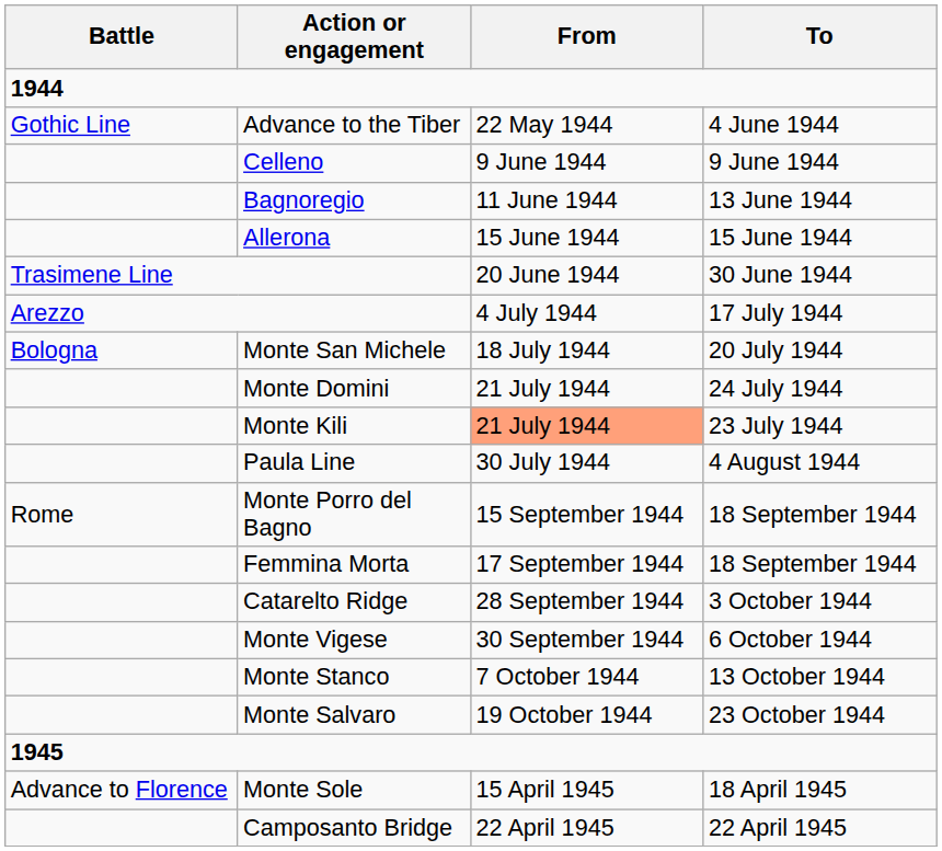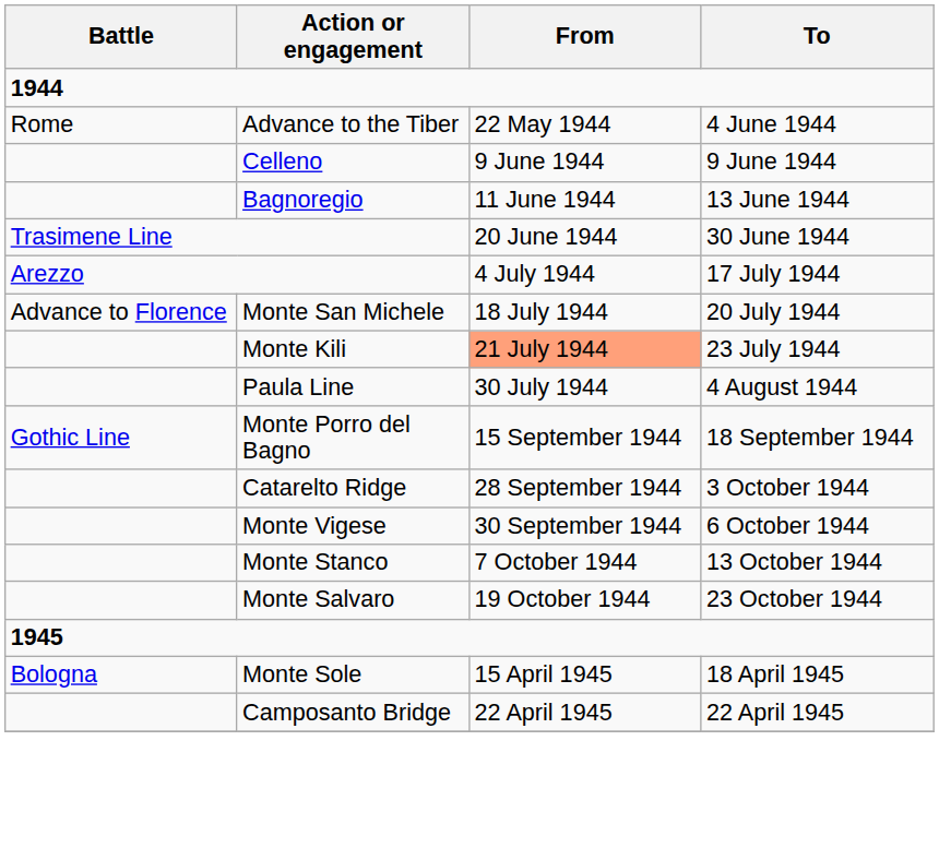 <table class="wikitable">
 <tr>
 <th>Battle</th>
 <th>Action or engagement</th>
 <th>From</th>
 <th>To</th>
 </tr>
 <tr>
 <td colspan="4"><strong>1944</strong></td>
 </tr>
 <tr>
-<td><a href='#'>Gothic Line</a></td>
+<td width="150pt">Rome</td>
 <td width="150pt">Advance to the Tiber</td>
 <td width="150pt">22 May 1944</td>
 <td width="150pt">4 June 1944</td>
 </tr>
 <tr ---->
 <td></td>
 <td><a href='#'>Celleno</a></td>
 <td>9 June 1944</td>
 <td>9 June 1944</td>
 </tr>
 <tr>
 <td></td>
 <td><a href='#'>Bagnoregio</a></td>
 <td>11 June 1944</td>
 <td>13 June 1944</td>
 </tr>
 <tr ---->
-<td></td>
-<td><a href='#'>Allerona</a></td>
-<td>15 June 1944</td>
-<td>15 June 1944</td>
-</tr>
-<tr ---->
 <td colspan="2"><a href='#'>Trasimene Line</a></td>
 <td>20 June 1944</td>
 <td>30 June 1944</td>
 </tr>
 <tr ---->
 <td colspan="2"><a href='#'>Arezzo</a></td>
 <td>4 July 1944</td>
 <td>17 July 1944</td>
 </tr>
 <tr>
-<td><a href='#'>Bologna</a></td>
+<td>Advance to <a href='#'>Florence</a></td>
 <td>Monte San Michele</td>
 <td>18 July 1944</td>
 <td>20 July 1944</td>
-</tr>
-<tr ---->
-<td></td>
-<td>Monte Domini</td>
-<td>21 July 1944</td>
-<td>24 July 1944</td>
 </tr>
 <tr ---->
 <td></td>
 <td>Monte Kili</td>
 <td style="background: lightsalmon;">21 July 1944</td>
 <td>23 July 1944</td>
 </tr>
 <tr ---->
 <td></td>
 <td>Paula Line</td>
 <td>30 July 1944</td>
 <td>4 August 1944</td>
 </tr>
 <tr ---->
-<td width="150pt">Rome</td>
+<td><a href='#'>Gothic Line</a></td>
 <td>Monte Porro del Bagno</td>
 <td>15 September 1944</td>
-<td>18 September 1944</td>
-</tr>
-<tr ---->
-<td></td>
-<td>Femmina Morta</td>
-<td>17 September 1944</td>
 <td>18 September 1944</td>
 </tr>
 <tr ---->
 <td></td>
 <td>Catarelto Ridge</td>
 <td>28 September 1944</td>
 <td>3 October 1944</td>
 </tr>
 <tr ---->
 <td></td>
 <td>Monte Vigese</td>
 <td>30 September 1944</td>
 <td>6 October 1944</td>
 </tr>
 <tr ---->
 <td></td>
 <td>Monte Stanco</td>
 <td>7 October 1944</td>
 <td>13 October 1944</td>
 </tr>
 <tr ---->
 <td></td>
 <td>Monte Salvaro</td>
 <td>19 October 1944</td>
 <td>23 October 1944</td>
 </tr>
 <tr>
 <td colspan="4"><strong>1945</strong></td>
 </tr>
 <tr>
-<td>Advance to <a href='#'>Florence</a></td>
+<td><a href='#'>Bologna</a></td>
 <td>Monte Sole</td>
 <td>15 April 1945</td>
 <td>18 April 1945</td>
 </tr>
 <tr>
 <td></td>
 <td>Camposanto Bridge</td>
 <td>22 April 1945</td>
 <td>22 April 1945</td>
 </tr>
 <tr>
 </tr>
 </table>
